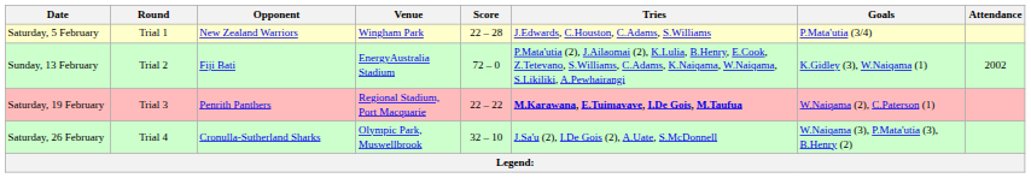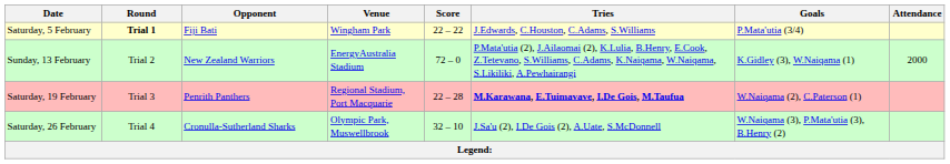 <table class="wikitable" style="font-size:75%;">
 <tr>
 <th style="width:110px;">Date</th>
 <th style="width:90px;">Round</th>
 <th style="width:170px;">Opponent</th>
 <th style="width:110px;">Venue</th>
 <th style="width:50px;">Score</th>
 <th style="width:310px;">Tries</th>
 <th style="width:180px;">Goals</th>
 <th style="width:60px;">Attendance</th>
 </tr>
 <tr style="background:#ffc;">
 <td>Saturday, 5 February</td>
-<td style="text-align:center;">Trial 1</td>
-<td> <a href='#'>New Zealand Warriors</a></td>
+<td style="text-align:center;"><strong>Trial 1</strong></td>
+<td> <a href='#'>Fiji Bati</a></td>
 <td><a href='#'>Wingham Park</a></td>
-<td style="text-align:center;">22 – 28</td>
+<td style="text-align:center;">22 – 22</td>
 <td><a href='#'>J.Edwards</a>, <a href='#'>C.Houston</a>, <a href='#'>C.Adams</a>, <a href='#'>S.Williams</a></td>
 <td><a href='#'>P.Mata'utia</a> (3/4)</td>
 <td style="text-align:center;"></td>
 </tr>
 <tr style="background:#cfc;">
 <td>Sunday, 13 February</td>
 <td style="text-align:center;">Trial 2</td>
-<td> <a href='#'>Fiji Bati</a></td>
+<td> <a href='#'>New Zealand Warriors</a></td>
 <td><a href='#'>EnergyAustralia Stadium</a></td>
 <td style="text-align:center;">72 – 0</td>
 <td><a href='#'>P.Mata'utia</a> (2), <a href='#'>J.Ailaomai</a> (2), <a href='#'>K.Lulia</a>, <a href='#'>B.Henry</a>, <a href='#'>E.Cook</a>, <a href='#'>Z.Tetevano</a>, <a href='#'>S.Williams</a>, <a href='#'>C.Adams</a>, <a href='#'>K.Naiqama</a>, <a href='#'>W.Naiqama</a>, <a href='#'>S.Likiliki</a>, <a href='#'>A.Pewhairangi</a></td>
 <td><a href='#'>K.Gidley</a> (3), <a href='#'>W.Naiqama</a> (1)</td>
-<td style="text-align:center;">2002</td>
+<td style="text-align:center;">2000</td>
 </tr>
 <tr style="background:#fbb;">
 <td>Saturday, 19 February</td>
 <td style="text-align:center;">Trial 3</td>
 <td> <a href='#'>Penrith Panthers</a></td>
 <td><a href='#'>Regional Stadium, Port Macquarie</a></td>
-<td style="text-align:center;">22 – 22</td>
+<td style="text-align:center;">22 – 28</td>
 <td><strong><a href='#'>M.Karawana</a>, <a href='#'>E.Tuimavave</a>, <a href='#'>I.De Gois</a>, <a href='#'>M.Taufua</a></strong></td>
 <td><a href='#'>W.Naiqama</a> (2), <a href='#'>C.Paterson</a> (1)</td>
 <td style="text-align:center;"></td>
 </tr>
 <tr style="background:#cfc;">
 <td>Saturday, 26 February</td>
 <td style="text-align:center;">Trial 4</td>
 <td> <a href='#'>Cronulla-Sutherland Sharks</a></td>
 <td><a href='#'>Olympic Park, Muswellbrook</a></td>
 <td style="text-align:center;">32 – 10</td>
 <td><a href='#'>J.Sa'u</a> (2), <a href='#'>I.De Gois</a> (2), <a href='#'>A.Uate</a>, <a href='#'>S.McDonnell</a></td>
 <td><a href='#'>W.Naiqama</a> (3), <a href='#'>P.Mata'utia</a> (3), <a href='#'>B.Henry</a> (2)</td>
 <td style="text-align:center;"></td>
 </tr>
 <tr>
 <th colspan="11"><strong>Legend</strong>:   </th>
 </tr>
 </table>
